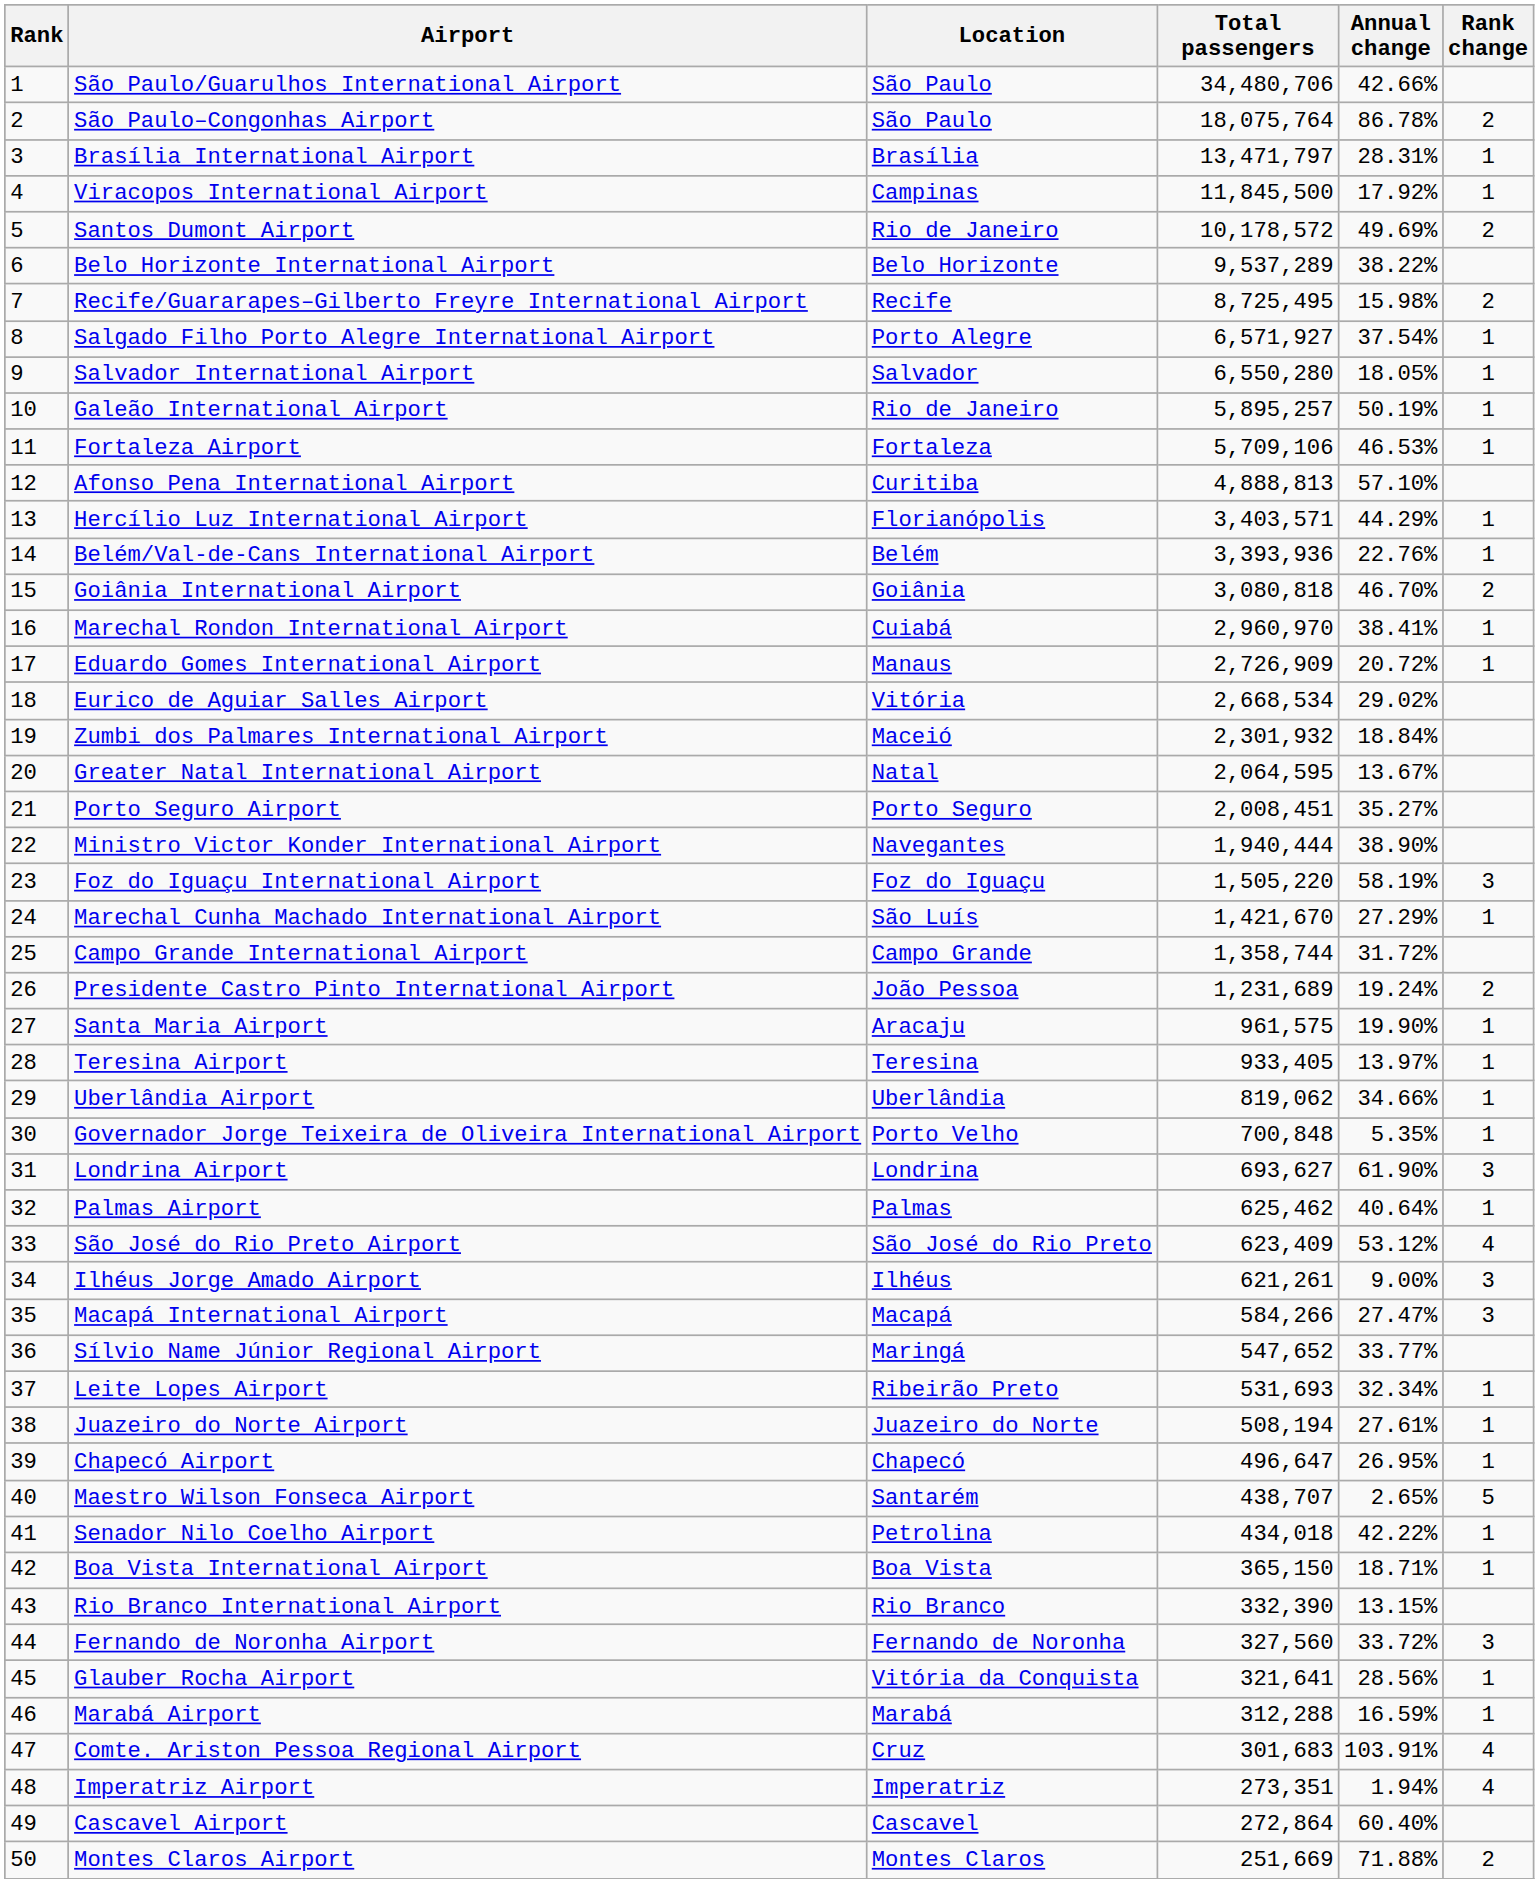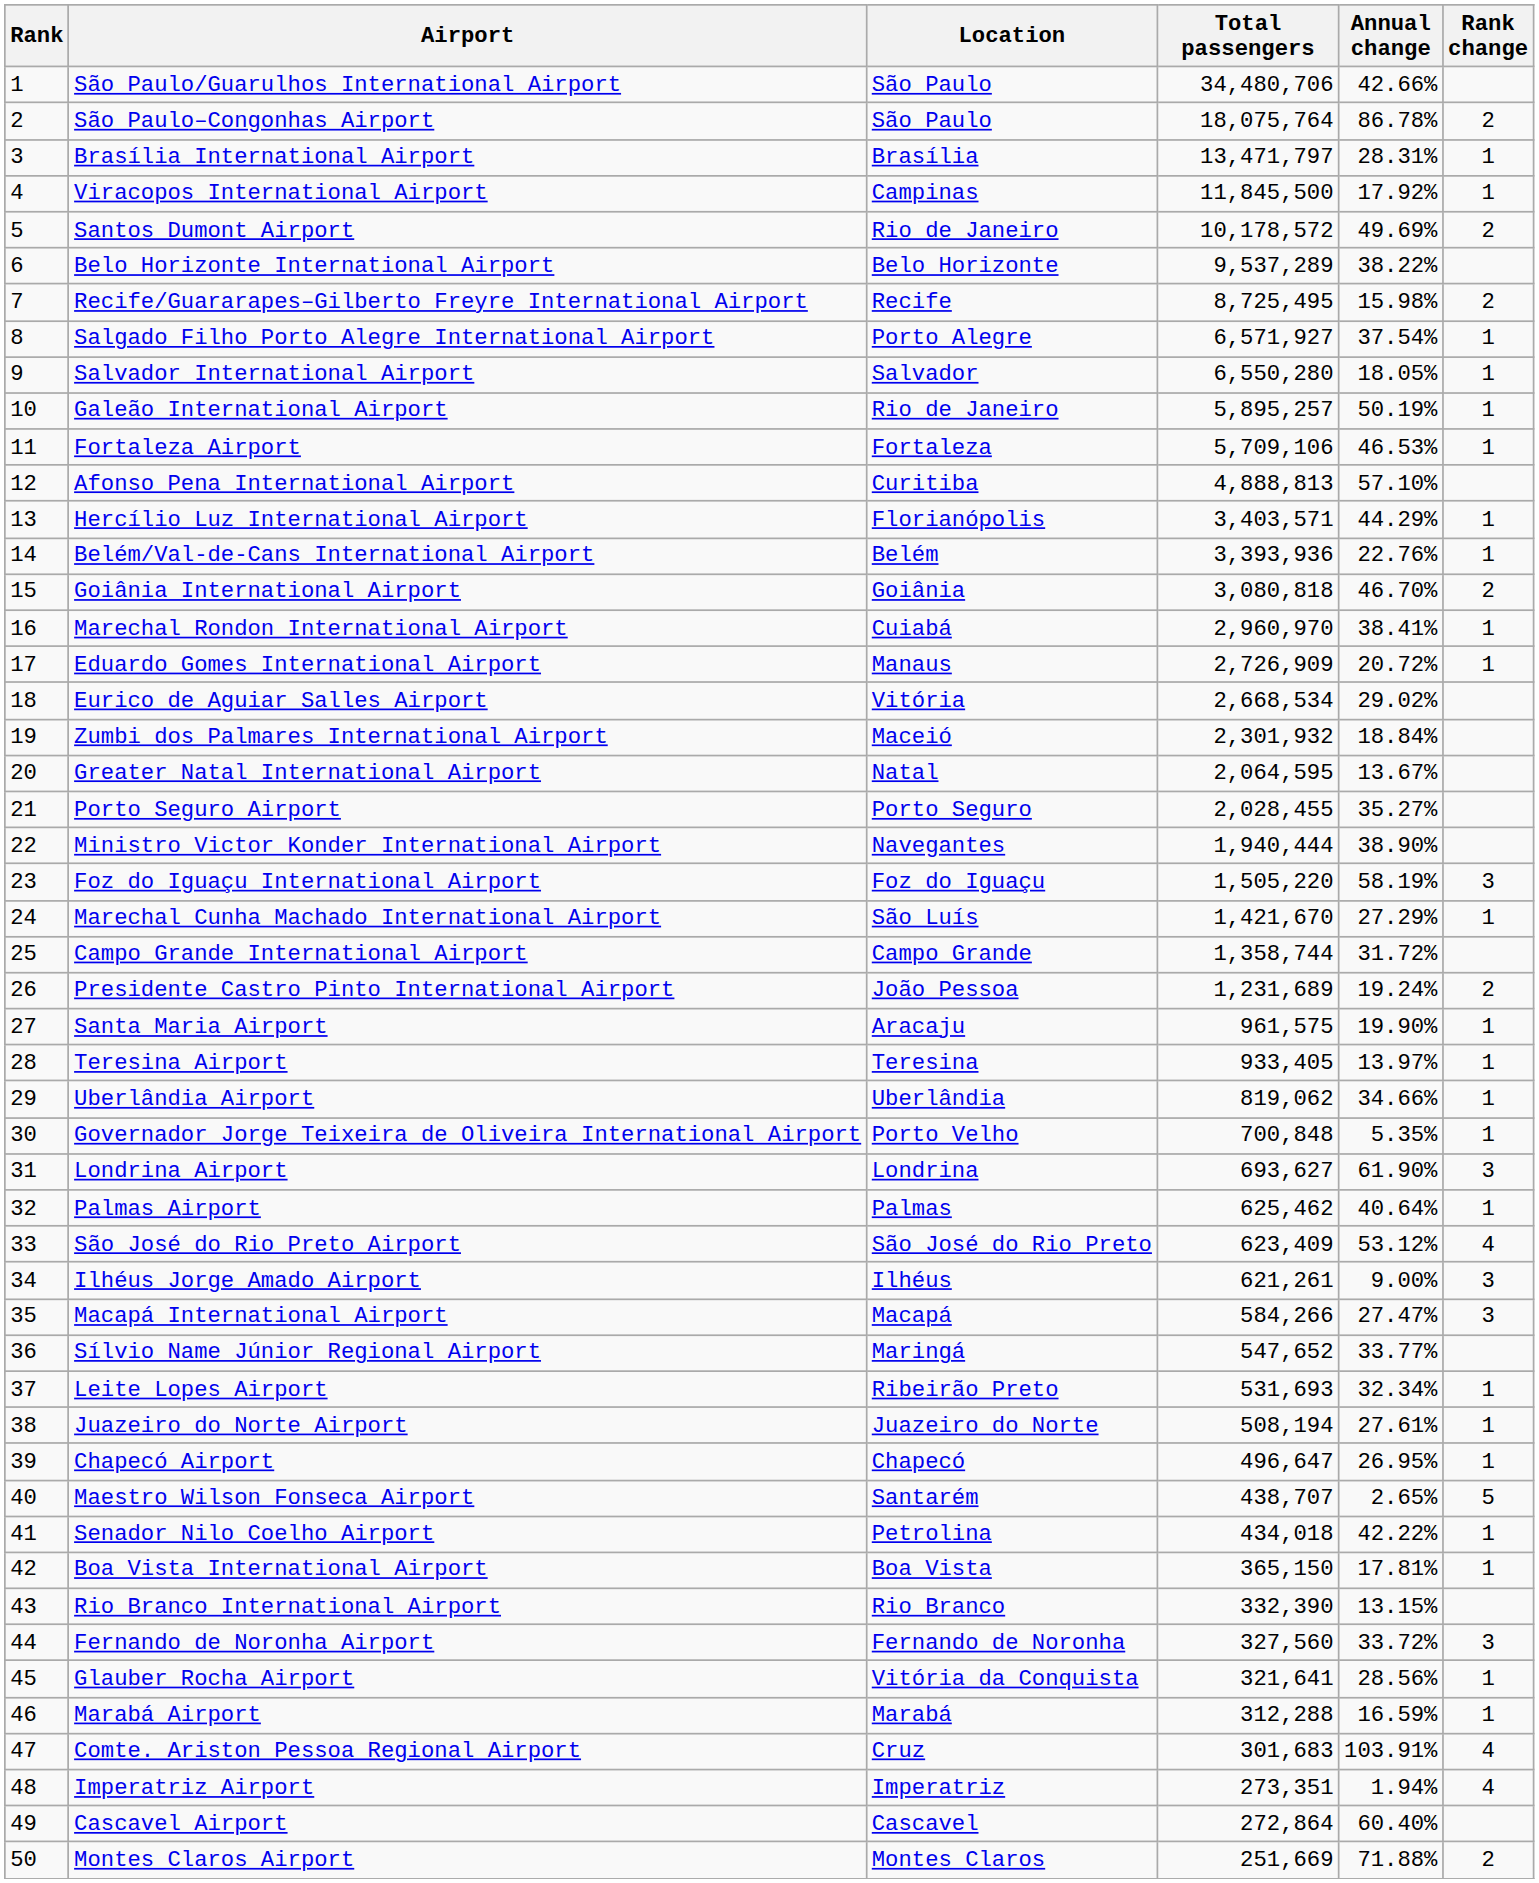 <table class="wikitable">
 <tr>
 <th>Rank</th>
 <th>Airport</th>
 <th>Location</th>
 <th style="width:100px">Total<br>passengers</th>
 <th>Annual<br>change</th>
 <th>Rank<br>change</th>
 </tr>
 <tr>
 <td>1</td>
 <td><a href='#'>São Paulo/Guarulhos International Airport</a></td>
 <td><a href='#'>São Paulo</a></td>
 <td align="right">34,480,706</td>
 <td style="text-align:right;">42.66%</td>
 <td style="text-align:center;"></td>
 </tr>
 <tr>
 <td>2</td>
 <td><a href='#'>São Paulo–Congonhas Airport</a></td>
 <td><a href='#'>São Paulo</a></td>
 <td align="right">18,075,764</td>
 <td style="text-align:right;">86.78%</td>
 <td style="text-align:center;">2</td>
 </tr>
 <tr>
 <td>3</td>
 <td><a href='#'>Brasília International Airport</a></td>
 <td><a href='#'>Brasília</a></td>
 <td align="right">13,471,797</td>
 <td style="text-align:right;">28.31%</td>
 <td style="text-align:center;">1</td>
 </tr>
 <tr>
 <td>4</td>
 <td><a href='#'>Viracopos International Airport</a></td>
 <td><a href='#'>Campinas</a></td>
 <td align="right">11,845,500</td>
 <td style="text-align:right;">17.92%</td>
 <td style="text-align:center;">1</td>
 </tr>
 <tr>
 <td>5</td>
 <td><a href='#'>Santos Dumont Airport</a></td>
 <td><a href='#'>Rio de Janeiro</a></td>
 <td align="right">10,178,572</td>
 <td style="text-align:right;">49.69%</td>
 <td style="text-align:center;">2</td>
 </tr>
 <tr>
 <td>6</td>
 <td><a href='#'>Belo Horizonte International Airport</a></td>
 <td><a href='#'>Belo Horizonte</a></td>
 <td align="right">9,537,289</td>
 <td style="text-align:right;">38.22%</td>
 <td style="text-align:center;"></td>
 </tr>
 <tr>
 <td>7</td>
 <td><a href='#'>Recife/Guararapes–Gilberto Freyre International Airport</a></td>
 <td><a href='#'>Recife</a></td>
 <td align="right">8,725,495</td>
 <td style="text-align:right;">15.98%</td>
 <td style="text-align:center;">2</td>
 </tr>
 <tr>
 <td>8</td>
 <td><a href='#'>Salgado Filho Porto Alegre International Airport</a></td>
 <td><a href='#'>Porto Alegre</a></td>
 <td align="right">6,571,927</td>
 <td style="text-align:right;">37.54%</td>
 <td style="text-align:center;">1</td>
 </tr>
 <tr>
 <td>9</td>
 <td><a href='#'>Salvador International Airport</a></td>
 <td><a href='#'>Salvador</a></td>
 <td align="right">6,550,280</td>
 <td align="right">18.05%</td>
 <td style="text-align:center;">1</td>
 </tr>
 <tr>
 <td>10</td>
 <td><a href='#'>Galeão International Airport</a></td>
 <td><a href='#'>Rio de Janeiro</a></td>
 <td align="right">5,895,257</td>
 <td style="text-align:right;">50.19%</td>
 <td style="text-align:center;">1</td>
 </tr>
 <tr>
 <td>11</td>
 <td><a href='#'>Fortaleza Airport</a></td>
 <td><a href='#'>Fortaleza</a></td>
 <td align="right">5,709,106</td>
 <td style="text-align:right;">46.53%</td>
 <td style="text-align:center;">1</td>
 </tr>
 <tr>
 <td>12</td>
 <td><a href='#'>Afonso Pena International Airport</a></td>
 <td><a href='#'>Curitiba</a></td>
 <td align="right">4,888,813</td>
 <td style="text-align:right;">57.10%</td>
 <td style="text-align:center;"></td>
 </tr>
 <tr>
 <td>13</td>
 <td><a href='#'>Hercílio Luz International Airport</a></td>
 <td><a href='#'>Florianópolis</a></td>
 <td align="right">3,403,571</td>
 <td style="text-align:right;">44.29%</td>
 <td style="text-align:center;">1</td>
 </tr>
 <tr>
 <td>14</td>
 <td><a href='#'>Belém/Val-de-Cans International Airport</a></td>
 <td><a href='#'>Belém</a></td>
 <td align="right">3,393,936</td>
 <td style="text-align:right;">22.76%</td>
 <td style="text-align:center;">1</td>
 </tr>
 <tr>
 <td>15</td>
 <td><a href='#'>Goiânia International Airport</a></td>
 <td><a href='#'>Goiânia</a></td>
 <td align="right">3,080,818</td>
 <td style="text-align:right;">46.70%</td>
 <td style="text-align:center;">2</td>
 </tr>
 <tr>
 <td>16</td>
 <td><a href='#'>Marechal Rondon International Airport</a></td>
 <td><a href='#'>Cuiabá</a></td>
 <td align="right">2,960,970</td>
 <td style="text-align:right;">38.41%</td>
 <td style="text-align:center;">1</td>
 </tr>
 <tr>
 <td>17</td>
 <td><a href='#'>Eduardo Gomes International Airport</a></td>
 <td><a href='#'>Manaus</a></td>
 <td align="right">2,726,909</td>
 <td style="text-align:right;">20.72%</td>
 <td style="text-align:center;">1</td>
 </tr>
 <tr>
 <td>18</td>
 <td><a href='#'>Eurico de Aguiar Salles Airport</a></td>
 <td><a href='#'>Vitória</a></td>
 <td align="right">2,668,534</td>
 <td align="right">29.02%</td>
 <td style="text-align:center;"></td>
 </tr>
 <tr>
 <td>19</td>
 <td><a href='#'>Zumbi dos Palmares International Airport</a></td>
 <td><a href='#'>Maceió</a></td>
 <td align="right">2,301,932</td>
 <td style="text-align:right;">18.84%</td>
 <td style="text-align:center;"></td>
 </tr>
 <tr>
 <td>20</td>
 <td><a href='#'>Greater Natal International Airport</a></td>
 <td><a href='#'>Natal</a></td>
 <td align="right">2,064,595</td>
 <td style="text-align:right;">13.67%</td>
 <td style="text-align:center;"></td>
 </tr>
 <tr>
 <td>21</td>
 <td><a href='#'>Porto Seguro Airport</a></td>
 <td><a href='#'>Porto Seguro</a></td>
-<td align="right">2,008,451</td>
+<td align="right">2,028,455</td>
 <td align="right">35.27%</td>
 <td style="text-align:center;"></td>
 </tr>
 <tr>
 <td>22</td>
 <td><a href='#'>Ministro Victor Konder International Airport</a></td>
 <td><a href='#'>Navegantes</a></td>
 <td align="right">1,940,444</td>
 <td align="right">38.90%</td>
 <td style="text-align:center;"></td>
 </tr>
 <tr>
 <td>23</td>
 <td><a href='#'>Foz do Iguaçu International Airport</a></td>
 <td><a href='#'>Foz do Iguaçu</a></td>
 <td align="right">1,505,220</td>
 <td align="right">58.19%</td>
 <td style="text-align:center;">3</td>
 </tr>
 <tr>
 <td>24</td>
 <td><a href='#'>Marechal Cunha Machado International Airport</a></td>
 <td><a href='#'>São Luís</a></td>
 <td align="right">1,421,670</td>
 <td align="right">27.29%</td>
 <td style="text-align:center;">1</td>
 </tr>
 <tr>
 <td>25</td>
 <td><a href='#'>Campo Grande International Airport</a></td>
 <td><a href='#'>Campo Grande</a></td>
 <td align="right">1,358,744</td>
 <td align="right">31.72%</td>
 <td style="text-align:center;"></td>
 </tr>
 <tr>
 <td>26</td>
 <td><a href='#'>Presidente Castro Pinto International Airport</a></td>
 <td><a href='#'>João Pessoa</a></td>
 <td align="right">1,231,689</td>
 <td align="right">19.24%</td>
 <td style="text-align:center;">2</td>
 </tr>
 <tr>
 <td>27</td>
 <td><a href='#'>Santa Maria Airport</a></td>
 <td><a href='#'>Aracaju</a></td>
 <td align="right">961,575</td>
 <td align="right">19.90%</td>
 <td style="text-align:center;">1</td>
 </tr>
 <tr>
 <td>28</td>
 <td><a href='#'>Teresina Airport</a></td>
 <td><a href='#'>Teresina</a></td>
 <td align="right">933,405</td>
 <td align="right">13.97%</td>
 <td style="text-align:center;">1</td>
 </tr>
 <tr>
 <td>29</td>
 <td><a href='#'>Uberlândia Airport</a></td>
 <td><a href='#'>Uberlândia</a></td>
 <td align="right">819,062</td>
 <td align="right">34.66%</td>
 <td style="text-align:center;">1</td>
 </tr>
 <tr>
 <td>30</td>
 <td><a href='#'>Governador Jorge Teixeira de Oliveira International Airport</a></td>
 <td><a href='#'>Porto Velho</a></td>
 <td align="right">700,848</td>
 <td align="right">5.35%</td>
 <td style="text-align:center;">1</td>
 </tr>
 <tr>
 <td>31</td>
 <td><a href='#'>Londrina Airport</a></td>
 <td><a href='#'>Londrina</a></td>
 <td align="right">693,627</td>
 <td align="right">61.90%</td>
 <td style="text-align:center;">3</td>
 </tr>
 <tr>
 <td>32</td>
 <td><a href='#'>Palmas Airport</a></td>
 <td><a href='#'>Palmas</a></td>
 <td align="right">625,462</td>
 <td align="right">40.64%</td>
 <td style="text-align:center;">1</td>
 </tr>
 <tr>
 <td>33</td>
 <td><a href='#'>São José do Rio Preto Airport</a></td>
 <td><a href='#'>São José do Rio Preto</a></td>
 <td align="right">623,409</td>
 <td align="right">53.12%</td>
 <td style="text-align:center;">4</td>
 </tr>
 <tr>
 <td>34</td>
 <td><a href='#'>Ilhéus Jorge Amado Airport</a></td>
 <td><a href='#'>Ilhéus</a></td>
 <td align="right">621,261</td>
 <td align="right">9.00%</td>
 <td style="text-align:center;">3</td>
 </tr>
 <tr>
 <td>35</td>
 <td><a href='#'>Macapá International Airport</a></td>
 <td><a href='#'>Macapá</a></td>
 <td align="right">584,266</td>
 <td align="right">27.47%</td>
 <td style="text-align:center;">3</td>
 </tr>
 <tr>
 <td>36</td>
 <td><a href='#'>Sílvio Name Júnior Regional Airport</a></td>
 <td><a href='#'>Maringá</a></td>
 <td align="right">547,652</td>
 <td align="right">33.77%</td>
 <td style="text-align:center;"></td>
 </tr>
 <tr>
 <td>37</td>
 <td><a href='#'>Leite Lopes Airport</a></td>
 <td><a href='#'>Ribeirão Preto</a></td>
 <td align="right">531,693</td>
 <td align="right">32.34%</td>
 <td style="text-align:center;">1</td>
 </tr>
 <tr>
 <td>38</td>
 <td><a href='#'>Juazeiro do Norte Airport</a></td>
 <td><a href='#'>Juazeiro do Norte</a></td>
 <td align="right">508,194</td>
 <td align="right">27.61%</td>
 <td style="text-align:center;">1</td>
 </tr>
 <tr>
 <td>39</td>
 <td><a href='#'>Chapecó Airport</a></td>
 <td><a href='#'>Chapecó</a></td>
 <td align="right">496,647</td>
 <td align="right">26.95%</td>
 <td style="text-align:center;">1</td>
 </tr>
 <tr>
 <td>40</td>
 <td><a href='#'>Maestro Wilson Fonseca Airport</a></td>
 <td><a href='#'>Santarém</a></td>
 <td align="right">438,707</td>
 <td align="right">2.65%</td>
 <td style="text-align:center;">5</td>
 </tr>
 <tr>
 <td>41</td>
 <td><a href='#'>Senador Nilo Coelho Airport</a></td>
 <td><a href='#'>Petrolina</a></td>
 <td align="right">434,018</td>
 <td align="right">42.22%</td>
 <td style="text-align:center;">1</td>
 </tr>
 <tr>
 <td>42</td>
 <td><a href='#'>Boa Vista International Airport</a></td>
 <td><a href='#'>Boa Vista</a></td>
 <td align="right">365,150</td>
-<td align="right">18.71%</td>
+<td align="right">17.81%</td>
 <td style="text-align:center;">1</td>
 </tr>
 <tr>
 <td>43</td>
 <td><a href='#'>Rio Branco International Airport</a></td>
 <td><a href='#'>Rio Branco</a></td>
 <td align="right">332,390</td>
 <td align="right">13.15%</td>
 <td style="text-align:center;"></td>
 </tr>
 <tr>
 <td>44</td>
 <td><a href='#'>Fernando de Noronha Airport</a></td>
 <td><a href='#'>Fernando de Noronha</a></td>
 <td align="right">327,560</td>
 <td align="right">33.72%</td>
 <td style="text-align:center;">3</td>
 </tr>
 <tr>
 <td>45</td>
 <td><a href='#'>Glauber Rocha Airport</a></td>
 <td><a href='#'>Vitória da Conquista</a></td>
 <td align="right">321,641</td>
 <td align="right">28.56%</td>
 <td style="text-align:center;">1</td>
 </tr>
 <tr>
 <td>46</td>
 <td><a href='#'>Marabá Airport</a></td>
 <td><a href='#'>Marabá</a></td>
 <td align="right">312,288</td>
 <td align="right">16.59%</td>
 <td style="text-align:center;">1</td>
 </tr>
 <tr>
 <td>47</td>
 <td><a href='#'>Comte. Ariston Pessoa Regional Airport</a></td>
 <td><a href='#'>Cruz</a></td>
 <td align="right">301,683</td>
 <td align="right">103.91%</td>
 <td style="text-align:center;">4</td>
 </tr>
 <tr>
 <td>48</td>
 <td><a href='#'>Imperatriz Airport</a></td>
 <td><a href='#'>Imperatriz</a></td>
 <td align="right">273,351</td>
 <td align="right">1.94%</td>
 <td style="text-align:center;">4</td>
 </tr>
 <tr>
 <td>49</td>
 <td><a href='#'>Cascavel Airport</a></td>
 <td><a href='#'>Cascavel</a></td>
 <td align="right">272,864</td>
 <td align="right">60.40%</td>
 <td style="text-align:center;"></td>
 </tr>
 <tr>
 <td>50</td>
 <td><a href='#'>Montes Claros Airport</a></td>
 <td><a href='#'>Montes Claros</a></td>
 <td align="right">251,669</td>
 <td align="right">71.88%</td>
 <td style="text-align:center;">2</td>
 </tr>
 <tr>
 </tr>
 </table>
